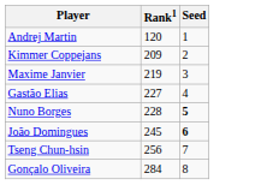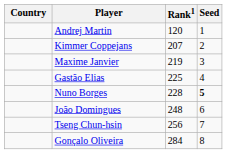 <table class="sortable wikitable">
 <tr>
+<th width="70">Country</th>
 <th width="175">Player</th>
 <th>Rank<sup>1</sup></th>
 <th>Seed</th>
 </tr>
 <tr>
+<td></td>
 <td><a href='#'>Andrej Martin</a></td>
 <td>120</td>
 <td>1</td>
 </tr>
 <tr>
+<td></td>
 <td><a href='#'>Kimmer Coppejans</a></td>
-<td>209</td>
+<td>207</td>
 <td>2</td>
 </tr>
 <tr>
+<td></td>
 <td><a href='#'>Maxime Janvier</a></td>
 <td>219</td>
 <td>3</td>
 </tr>
 <tr>
+<td></td>
 <td><a href='#'>Gastão Elias</a></td>
-<td>227</td>
+<td>225</td>
 <td>4</td>
 </tr>
 <tr>
+<td></td>
 <td><a href='#'>Nuno Borges</a></td>
 <td>228</td>
 <td><strong>5</strong></td>
 </tr>
 <tr>
+<td></td>
 <td><a href='#'>João Domingues</a></td>
-<td>245</td>
-<td><strong>6</strong></td>
+<td>248</td>
+<td>6</td>
 </tr>
 <tr>
+<td></td>
 <td><a href='#'>Tseng Chun-hsin</a></td>
 <td>256</td>
 <td>7</td>
 </tr>
 <tr>
+<td></td>
 <td><a href='#'>Gonçalo Oliveira</a></td>
 <td>284</td>
 <td>8</td>
 </tr>
 </table>
